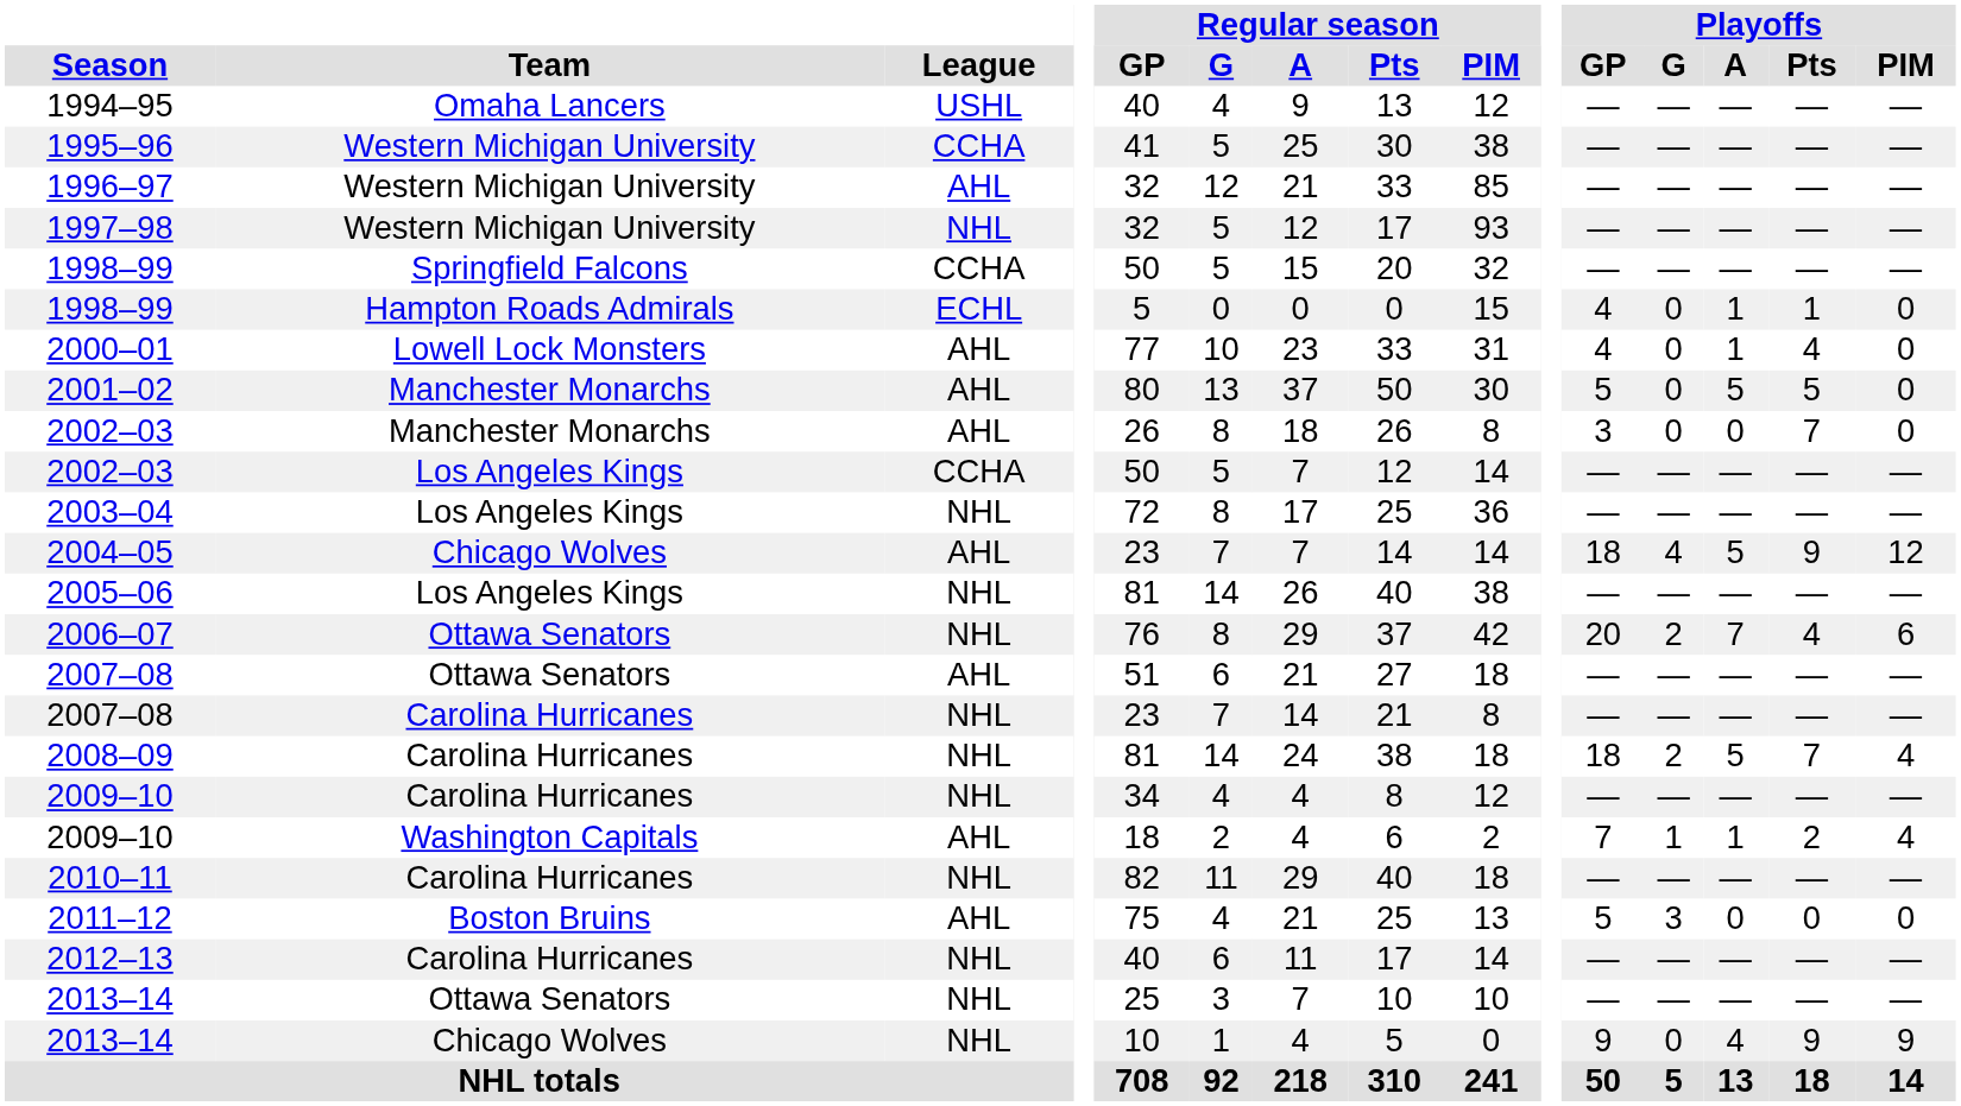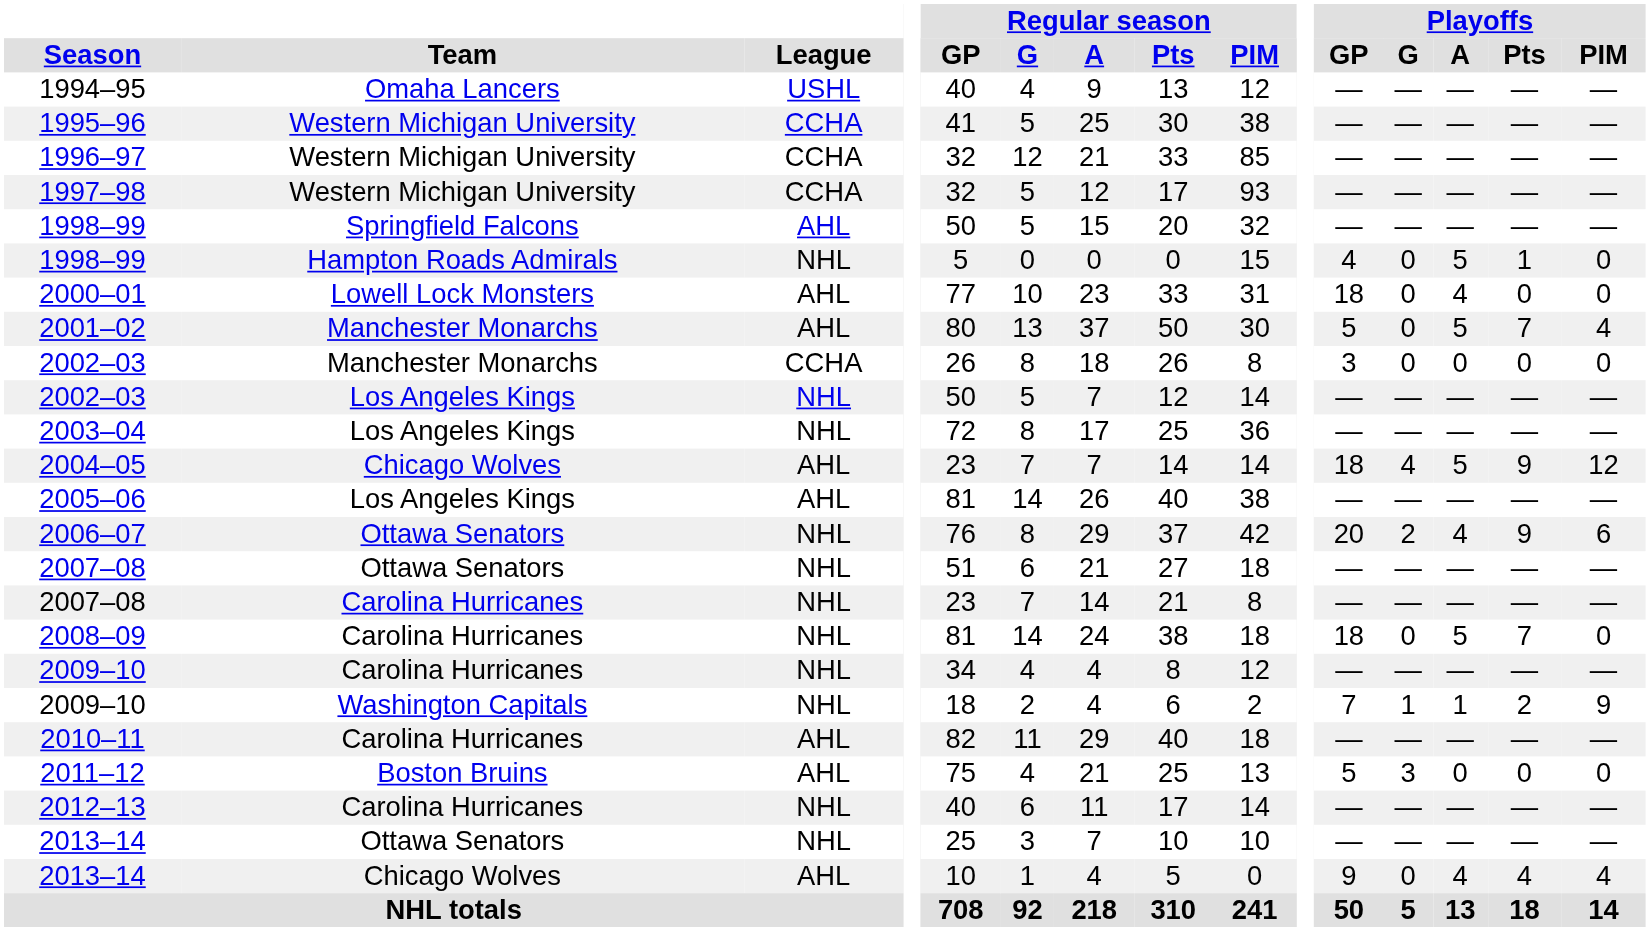 <table border="0" cellpadding="1" cellspacing="0" style="text-align:center; width:60em">
 <tr bgcolor="#e0e0e0">
 <th colspan="3" bgcolor="#ffffff"> </th>
 <th rowspan="99" bgcolor="#ffffff"> </th>
 <th colspan="5"><a href='#'>Regular season</a></th>
 <th rowspan="99" bgcolor="#ffffff"> </th>
 <th colspan="5"><a href='#'>Playoffs</a></th>
 </tr>
 <tr bgcolor="#e0e0e0">
 <th><a href='#'>Season</a></th>
 <th>Team</th>
 <th>League</th>
 <th>GP</th>
 <th><a href='#'>G</a></th>
 <th><a href='#'>A</a></th>
 <th><a href='#'>Pts</a></th>
 <th><a href='#'>PIM</a></th>
 <th>GP</th>
 <th>G</th>
 <th>A</th>
 <th>Pts</th>
 <th>PIM</th>
 </tr>
 <tr>
 <td>1994–95</td>
 <td><a href='#'>Omaha Lancers</a></td>
 <td><a href='#'>USHL</a></td>
 <td>40</td>
 <td>4</td>
 <td>9</td>
 <td>13</td>
 <td>12</td>
 <td>—</td>
 <td>—</td>
 <td>—</td>
 <td>—</td>
 <td>—</td>
 </tr>
 <tr bgcolor="#f0f0f0">
 <td><a href='#'>1995–96</a></td>
 <td><a href='#'>Western Michigan University</a></td>
 <td><a href='#'>CCHA</a></td>
 <td>41</td>
 <td>5</td>
 <td>25</td>
 <td>30</td>
 <td>38</td>
 <td>—</td>
 <td>—</td>
 <td>—</td>
 <td>—</td>
 <td>—</td>
 </tr>
 <tr>
 <td><a href='#'>1996–97</a></td>
 <td>Western Michigan University</td>
-<td><a href='#'>AHL</a></td>
+<td>CCHA</td>
 <td>32</td>
 <td>12</td>
 <td>21</td>
 <td>33</td>
 <td>85</td>
 <td>—</td>
 <td>—</td>
 <td>—</td>
 <td>—</td>
 <td>—</td>
 </tr>
 <tr bgcolor="#f0f0f0">
 <td><a href='#'>1997–98</a></td>
 <td>Western Michigan University</td>
-<td><a href='#'>NHL</a></td>
+<td>CCHA</td>
 <td>32</td>
 <td>5</td>
 <td>12</td>
 <td>17</td>
 <td>93</td>
 <td>—</td>
 <td>—</td>
 <td>—</td>
 <td>—</td>
 <td>—</td>
 </tr>
 <tr>
 <td><a href='#'>1998–99</a></td>
 <td><a href='#'>Springfield Falcons</a></td>
-<td>CCHA</td>
+<td><a href='#'>AHL</a></td>
 <td>50</td>
 <td>5</td>
 <td>15</td>
 <td>20</td>
 <td>32</td>
 <td>—</td>
 <td>—</td>
 <td>—</td>
 <td>—</td>
 <td>—</td>
 </tr>
 <tr bgcolor="#f0f0f0">
 <td><a href='#'>1998–99</a></td>
 <td><a href='#'>Hampton Roads Admirals</a></td>
-<td><a href='#'>ECHL</a></td>
+<td>NHL</td>
 <td>5</td>
 <td>0</td>
 <td>0</td>
 <td>0</td>
 <td>15</td>
 <td>4</td>
 <td>0</td>
-<td>1</td>
+<td>5</td>
 <td>1</td>
 <td>0</td>
 </tr>
 <tr>
 <td><a href='#'>2000–01</a></td>
 <td><a href='#'>Lowell Lock Monsters</a></td>
 <td>AHL</td>
 <td>77</td>
 <td>10</td>
 <td>23</td>
 <td>33</td>
 <td>31</td>
+<td>18</td>
+<td>0</td>
 <td>4</td>
 <td>0</td>
-<td>1</td>
-<td>4</td>
 <td>0</td>
 </tr>
 <tr bgcolor="#f0f0f0">
 <td><a href='#'>2001–02</a></td>
 <td><a href='#'>Manchester Monarchs</a></td>
 <td>AHL</td>
 <td>80</td>
 <td>13</td>
 <td>37</td>
 <td>50</td>
 <td>30</td>
 <td>5</td>
 <td>0</td>
 <td>5</td>
-<td>5</td>
-<td>0</td>
+<td>7</td>
+<td>4</td>
 </tr>
 <tr>
 <td><a href='#'>2002–03</a></td>
 <td>Manchester Monarchs</td>
-<td>AHL</td>
+<td>CCHA</td>
 <td>26</td>
 <td>8</td>
 <td>18</td>
 <td>26</td>
 <td>8</td>
 <td>3</td>
 <td>0</td>
 <td>0</td>
-<td>7</td>
+<td>0</td>
 <td>0</td>
 </tr>
 <tr bgcolor="#f0f0f0">
 <td><a href='#'>2002–03</a></td>
 <td><a href='#'>Los Angeles Kings</a></td>
-<td>CCHA</td>
+<td><a href='#'>NHL</a></td>
 <td>50</td>
 <td>5</td>
 <td>7</td>
 <td>12</td>
 <td>14</td>
 <td>—</td>
 <td>—</td>
 <td>—</td>
 <td>—</td>
 <td>—</td>
 </tr>
 <tr>
 <td><a href='#'>2003–04</a></td>
 <td>Los Angeles Kings</td>
 <td>NHL</td>
 <td>72</td>
 <td>8</td>
 <td>17</td>
 <td>25</td>
 <td>36</td>
 <td>—</td>
 <td>—</td>
 <td>—</td>
 <td>—</td>
 <td>—</td>
 </tr>
 <tr bgcolor="#f0f0f0">
 <td><a href='#'>2004–05</a></td>
 <td><a href='#'>Chicago Wolves</a></td>
 <td>AHL</td>
 <td>23</td>
 <td>7</td>
 <td>7</td>
 <td>14</td>
 <td>14</td>
 <td>18</td>
 <td>4</td>
 <td>5</td>
 <td>9</td>
 <td>12</td>
 </tr>
 <tr>
 <td><a href='#'>2005–06</a></td>
 <td>Los Angeles Kings</td>
-<td>NHL</td>
+<td>AHL</td>
 <td>81</td>
 <td>14</td>
 <td>26</td>
 <td>40</td>
 <td>38</td>
 <td>—</td>
 <td>—</td>
 <td>—</td>
 <td>—</td>
 <td>—</td>
 </tr>
 <tr bgcolor="#f0f0f0">
 <td><a href='#'>2006–07</a></td>
 <td><a href='#'>Ottawa Senators</a></td>
 <td>NHL</td>
 <td>76</td>
 <td>8</td>
 <td>29</td>
 <td>37</td>
 <td>42</td>
 <td>20</td>
 <td>2</td>
-<td>7</td>
 <td>4</td>
+<td>9</td>
 <td>6</td>
 </tr>
 <tr>
 <td><a href='#'>2007–08</a></td>
 <td>Ottawa Senators</td>
-<td>AHL</td>
+<td>NHL</td>
 <td>51</td>
 <td>6</td>
 <td>21</td>
 <td>27</td>
 <td>18</td>
 <td>—</td>
 <td>—</td>
 <td>—</td>
 <td>—</td>
 <td>—</td>
 </tr>
 <tr bgcolor="#f0f0f0">
 <td>2007–08</td>
 <td><a href='#'>Carolina Hurricanes</a></td>
 <td>NHL</td>
 <td>23</td>
 <td>7</td>
 <td>14</td>
 <td>21</td>
 <td>8</td>
 <td>—</td>
 <td>—</td>
 <td>—</td>
 <td>—</td>
 <td>—</td>
 </tr>
 <tr>
 <td><a href='#'>2008–09</a></td>
 <td>Carolina Hurricanes</td>
 <td>NHL</td>
 <td>81</td>
 <td>14</td>
 <td>24</td>
 <td>38</td>
 <td>18</td>
 <td>18</td>
-<td>2</td>
+<td>0</td>
 <td>5</td>
 <td>7</td>
-<td>4</td>
+<td>0</td>
 </tr>
 <tr bgcolor="#f0f0f0">
 <td><a href='#'>2009–10</a></td>
 <td>Carolina Hurricanes</td>
 <td>NHL</td>
 <td>34</td>
 <td>4</td>
 <td>4</td>
 <td>8</td>
 <td>12</td>
 <td>—</td>
 <td>—</td>
 <td>—</td>
 <td>—</td>
 <td>—</td>
 </tr>
 <tr>
 <td>2009–10</td>
 <td><a href='#'>Washington Capitals</a></td>
-<td>AHL</td>
+<td>NHL</td>
 <td>18</td>
 <td>2</td>
 <td>4</td>
 <td>6</td>
 <td>2</td>
 <td>7</td>
 <td>1</td>
 <td>1</td>
 <td>2</td>
-<td>4</td>
+<td>9</td>
 </tr>
 <tr bgcolor="#f0f0f0">
 <td><a href='#'>2010–11</a></td>
 <td>Carolina Hurricanes</td>
-<td>NHL</td>
+<td>AHL</td>
 <td>82</td>
 <td>11</td>
 <td>29</td>
 <td>40</td>
 <td>18</td>
 <td>—</td>
 <td>—</td>
 <td>—</td>
 <td>—</td>
 <td>—</td>
 </tr>
 <tr>
 <td><a href='#'>2011–12</a></td>
 <td><a href='#'>Boston Bruins</a></td>
 <td>AHL</td>
 <td>75</td>
 <td>4</td>
 <td>21</td>
 <td>25</td>
 <td>13</td>
 <td>5</td>
 <td>3</td>
 <td>0</td>
 <td>0</td>
 <td>0</td>
 </tr>
 <tr bgcolor="#f0f0f0">
 <td><a href='#'>2012–13</a></td>
 <td>Carolina Hurricanes</td>
 <td>NHL</td>
 <td>40</td>
 <td>6</td>
 <td>11</td>
 <td>17</td>
 <td>14</td>
 <td>—</td>
 <td>—</td>
 <td>—</td>
 <td>—</td>
 <td>—</td>
 </tr>
 <tr>
 <td><a href='#'>2013–14</a></td>
 <td>Ottawa Senators</td>
 <td>NHL</td>
 <td>25</td>
 <td>3</td>
 <td>7</td>
 <td>10</td>
 <td>10</td>
 <td>—</td>
 <td>—</td>
 <td>—</td>
 <td>—</td>
 <td>—</td>
 </tr>
 <tr bgcolor="#f0f0f0">
 <td><a href='#'>2013–14</a></td>
 <td>Chicago Wolves</td>
-<td>NHL</td>
+<td>AHL</td>
 <td>10</td>
 <td>1</td>
 <td>4</td>
 <td>5</td>
 <td>0</td>
 <td>9</td>
 <td>0</td>
 <td>4</td>
-<td>9</td>
-<td>9</td>
+<td>4</td>
+<td>4</td>
 </tr>
 <tr bgcolor="#e0e0e0">
 <th colspan="3">NHL totals</th>
 <th>708</th>
 <th>92</th>
 <th>218</th>
 <th>310</th>
 <th>241</th>
 <th>50</th>
 <th>5</th>
 <th>13</th>
 <th>18</th>
 <th>14</th>
 </tr>
 </table>
